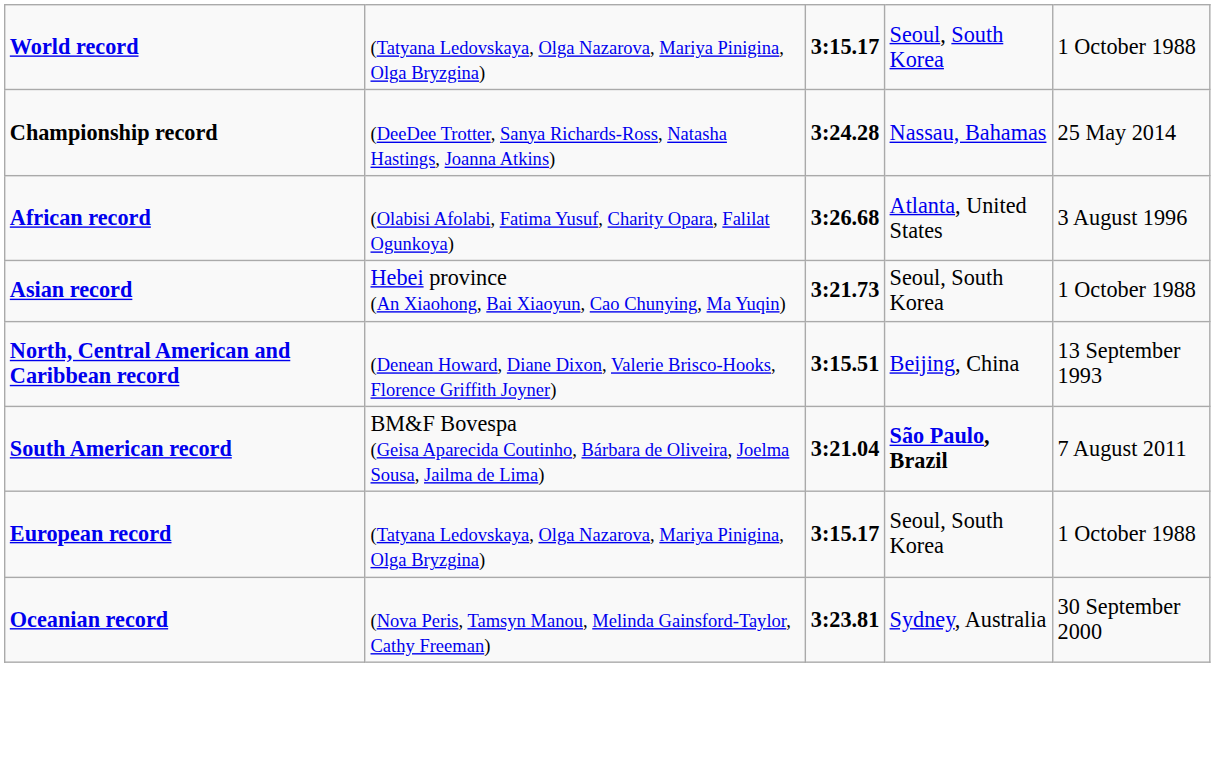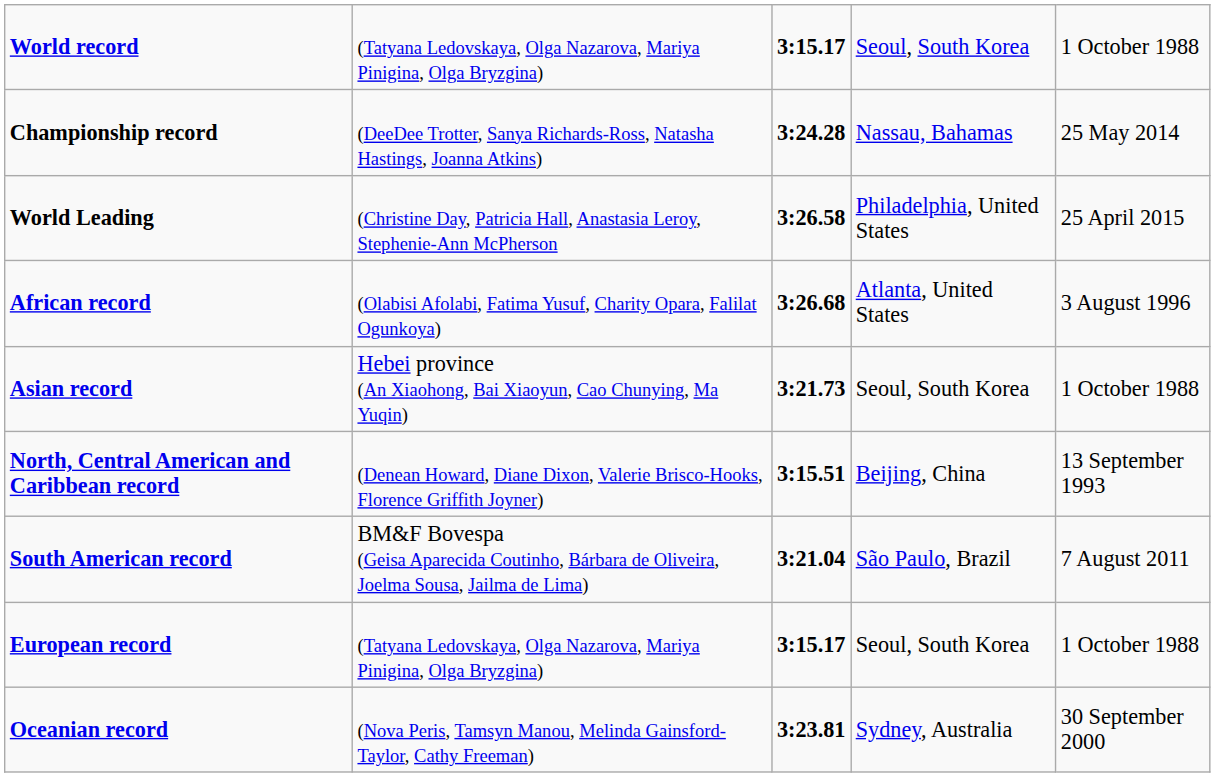 <table class="wikitable">
 <tr>
 <td><strong><a href='#'>World record</a></strong></td>
 <td><br><small>(<a href='#'>Tatyana Ledovskaya</a>, <a href='#'>Olga Nazarova</a>, <a href='#'>Mariya Pinigina</a>, <a href='#'>Olga Bryzgina</a>)</small></td>
 <td><strong>3:15.17</strong></td>
 <td> <a href='#'>Seoul</a>, <a href='#'>South Korea</a></td>
 <td>1 October 1988</td>
 </tr>
 <tr>
 <td><strong>Championship record</strong></td>
 <td><br><small>(<a href='#'>DeeDee Trotter</a>, <a href='#'>Sanya Richards-Ross</a>, <a href='#'>Natasha Hastings</a>, <a href='#'>Joanna Atkins</a>)</small></td>
 <td><strong>3:24.28</strong></td>
 <td> <a href='#'>Nassau, Bahamas</a></td>
 <td>25 May 2014</td>
+</tr>
+<tr>
+<td><strong>World Leading</strong></td>
+<td><br><small>(<a href='#'>Christine Day</a>, <a href='#'>Patricia Hall</a>, <a href='#'>Anastasia Leroy</a>, <a href='#'>Stephenie-Ann McPherson</a></small></td>
+<td><strong>3:26.58</strong></td>
+<td> <a href='#'>Philadelphia</a>, United States</td>
+<td>25 April 2015</td>
 </tr>
 <tr>
 <td><strong><a href='#'>African record</a></strong></td>
 <td><br><small>(<a href='#'>Olabisi Afolabi</a>, <a href='#'>Fatima Yusuf</a>, <a href='#'>Charity Opara</a>, <a href='#'>Falilat Ogunkoya</a>)</small></td>
 <td><strong>3:26.68</strong></td>
 <td> <a href='#'>Atlanta</a>, United States</td>
 <td>3 August 1996</td>
 </tr>
 <tr>
 <td><strong><a href='#'>Asian record</a></strong></td>
 <td> <a href='#'>Hebei</a> province<br><small>(<a href='#'>An Xiaohong</a>, <a href='#'>Bai Xiaoyun</a>, <a href='#'>Cao Chunying</a>, <a href='#'>Ma Yuqin</a>)</small></td>
 <td><strong>3:21.73</strong></td>
 <td> Seoul, South Korea</td>
 <td>1 October 1988</td>
 </tr>
 <tr>
 <td><strong><a href='#'>North, Central American and Caribbean record</a></strong></td>
 <td><br><small>(<a href='#'>Denean Howard</a>, <a href='#'>Diane Dixon</a>, <a href='#'>Valerie Brisco-Hooks</a>, <a href='#'>Florence Griffith Joyner</a>)</small></td>
 <td><strong>3:15.51</strong></td>
 <td> <a href='#'>Beijing</a>, China</td>
 <td>13 September 1993</td>
 </tr>
 <tr>
 <td><strong><a href='#'>South American record</a></strong></td>
 <td> BM&F Bovespa<br><small>(<a href='#'>Geisa Aparecida Coutinho</a>, <a href='#'>Bárbara de Oliveira</a>, <a href='#'>Joelma Sousa</a>, <a href='#'>Jailma de Lima</a>)</small></td>
 <td><strong>3:21.04</strong></td>
-<td><strong> <a href='#'>São Paulo</a>, Brazil</strong></td>
+<td> <a href='#'>São Paulo</a>, Brazil</td>
 <td>7 August 2011</td>
 </tr>
 <tr>
 <td><strong><a href='#'>European record</a></strong></td>
 <td><br><small>(<a href='#'>Tatyana Ledovskaya</a>, <a href='#'>Olga Nazarova</a>, <a href='#'>Mariya Pinigina</a>, <a href='#'>Olga Bryzgina</a>)</small></td>
 <td><strong>3:15.17</strong></td>
 <td> Seoul, South Korea</td>
 <td>1 October 1988</td>
 </tr>
 <tr>
 <td><strong><a href='#'>Oceanian record</a></strong></td>
 <td><br><small>(<a href='#'>Nova Peris</a>, <a href='#'>Tamsyn Manou</a>, <a href='#'>Melinda Gainsford-Taylor</a>, <a href='#'>Cathy Freeman</a>)</small></td>
 <td><strong>3:23.81</strong></td>
 <td> <a href='#'>Sydney</a>, Australia</td>
 <td>30 September 2000</td>
 </tr>
 </table>
